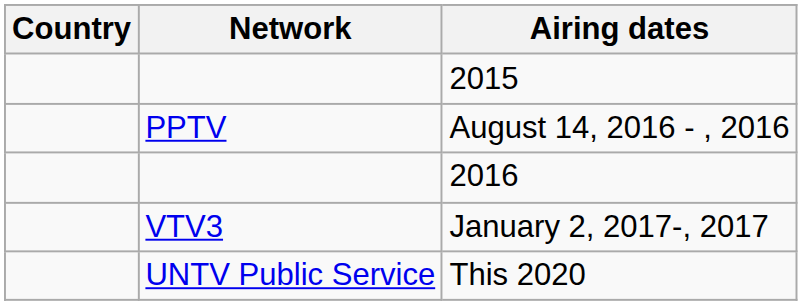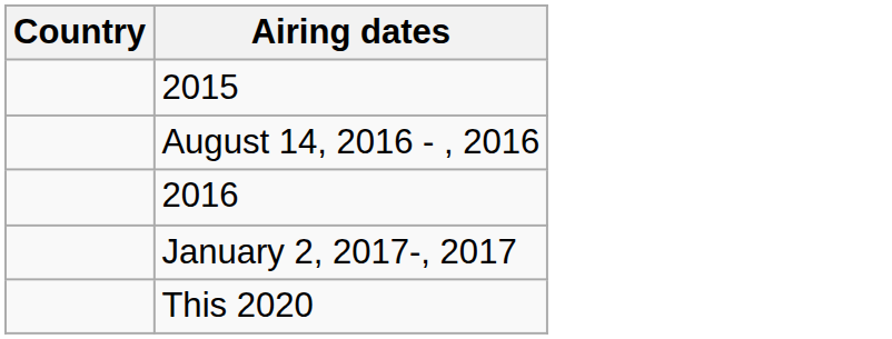 <table class="wikitable">
 <tr>
 <th>Country</th>
-<th>Network</th>
 <th>Airing dates</th>
 </tr>
 <tr>
-<td></td>
 <td></td>
 <td>2015</td>
 </tr>
 <tr>
 <td></td>
-<td><a href='#'>PPTV</a></td>
 <td>August 14, 2016 - , 2016 </td>
 </tr>
 <tr>
-<td></td>
 <td></td>
 <td>2016</td>
 </tr>
 <tr>
 <td></td>
-<td><a href='#'>VTV3</a></td>
 <td>January 2, 2017-, 2017 </td>
 </tr>
 <tr>
 <td></td>
-<td><a href='#'>UNTV Public Service</a></td>
 <td>This 2020</td>
 </tr>
 </table>
